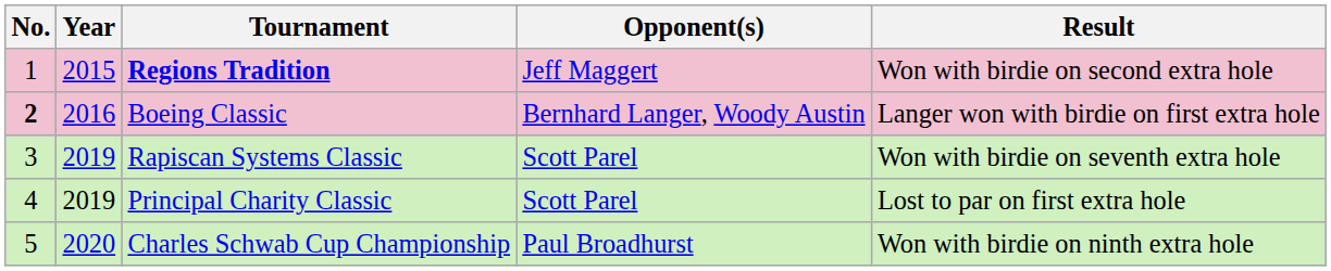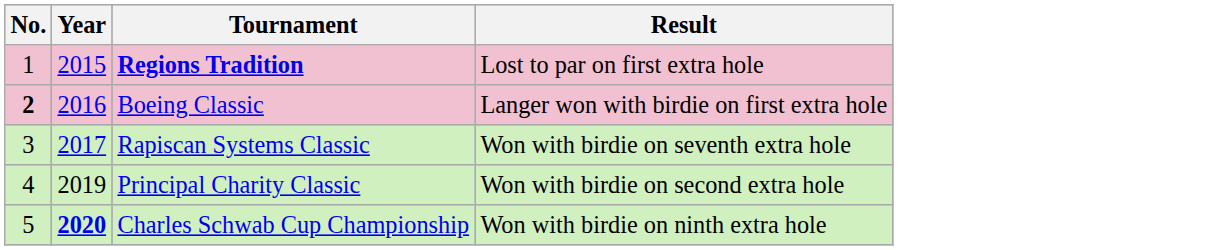 <table class="wikitable" style="font-size:95%;">
 <tr>
 <th>No.</th>
 <th>Year</th>
 <th>Tournament</th>
-<th>Opponent(s)</th>
 <th>Result</th>
 </tr>
 <tr style="background:#F2C1D1;">
 <td align=center>1</td>
 <td><a href='#'>2015</a></td>
 <td><strong><a href='#'>Regions Tradition</a></strong></td>
-<td> <a href='#'>Jeff Maggert</a></td>
-<td>Won with birdie on second extra hole</td>
+<td>Lost to par on first extra hole</td>
 </tr>
 <tr style="background:#F2C1D1;">
 <td align=center><strong>2</strong></td>
 <td><a href='#'>2016</a></td>
 <td><a href='#'>Boeing Classic</a></td>
-<td> <a href='#'>Bernhard Langer</a>,  <a href='#'>Woody Austin</a></td>
 <td>Langer won with birdie on first extra hole</td>
 </tr>
 <tr style="background:#d0f0c0;">
 <td align=center>3</td>
-<td><a href='#'>2019</a></td>
+<td><a href='#'>2017</a></td>
 <td><a href='#'>Rapiscan Systems Classic</a></td>
-<td> <a href='#'>Scott Parel</a></td>
 <td>Won with birdie on seventh extra hole</td>
 </tr>
 <tr style="background:#d0f0c0;">
 <td align=center>4</td>
 <td>2019</td>
 <td><a href='#'>Principal Charity Classic</a></td>
-<td> <a href='#'>Scott Parel</a></td>
-<td>Lost to par on first extra hole</td>
+<td>Won with birdie on second extra hole</td>
 </tr>
 <tr style="background:#d0f0c0;">
 <td align=center>5</td>
-<td><a href='#'>2020</a></td>
+<td><strong><a href='#'>2020</a></strong></td>
 <td><a href='#'>Charles Schwab Cup Championship</a></td>
-<td> <a href='#'>Paul Broadhurst</a></td>
 <td>Won with birdie on ninth extra hole</td>
 </tr>
 </table>
